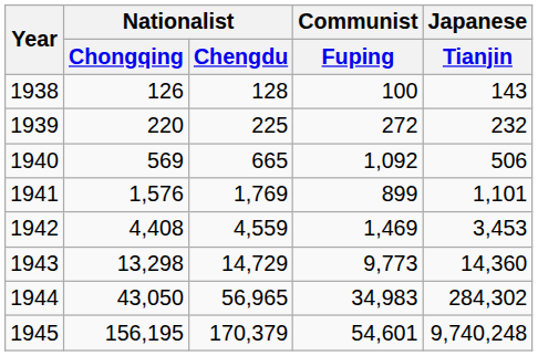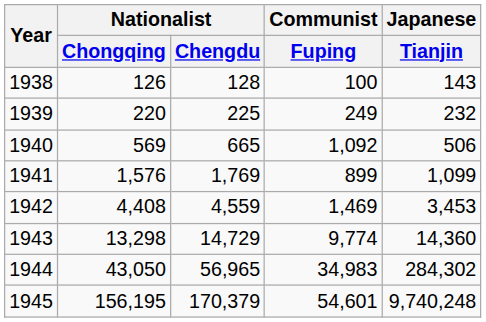 <table class="wikitable" style="text-align:right">
 <tr>
 <th rowspan="2">Year</th>
 <th colspan="2">Nationalist</th>
 <th>Communist</th>
 <th>Japanese</th>
 </tr>
 <tr>
 <th><a href='#'>Chongqing</a></th>
 <th><a href='#'>Chengdu</a></th>
 <th><a href='#'>Fuping</a></th>
 <th><a href='#'>Tianjin</a></th>
 </tr>
 <tr>
 <td>1938</td>
 <td>126</td>
 <td>128</td>
 <td>100</td>
 <td>143</td>
 </tr>
 <tr>
 <td>1939</td>
 <td>220</td>
 <td>225</td>
-<td>272</td>
+<td>249</td>
 <td>232</td>
 </tr>
 <tr>
 <td>1940</td>
 <td>569</td>
 <td>665</td>
 <td>1,092</td>
 <td>506</td>
 </tr>
 <tr>
 <td>1941</td>
 <td>1,576</td>
 <td>1,769</td>
 <td>899</td>
-<td>1,101</td>
+<td>1,099</td>
 </tr>
 <tr>
 <td>1942</td>
 <td>4,408</td>
 <td>4,559</td>
 <td>1,469</td>
 <td>3,453</td>
 </tr>
 <tr>
 <td>1943</td>
 <td>13,298</td>
 <td>14,729</td>
-<td>9,773</td>
+<td>9,774</td>
 <td>14,360</td>
 </tr>
 <tr>
 <td>1944</td>
 <td>43,050</td>
 <td>56,965</td>
 <td>34,983</td>
 <td>284,302</td>
 </tr>
 <tr>
 <td>1945</td>
 <td>156,195</td>
 <td>170,379</td>
 <td>54,601</td>
 <td>9,740,248</td>
 </tr>
 </table>
